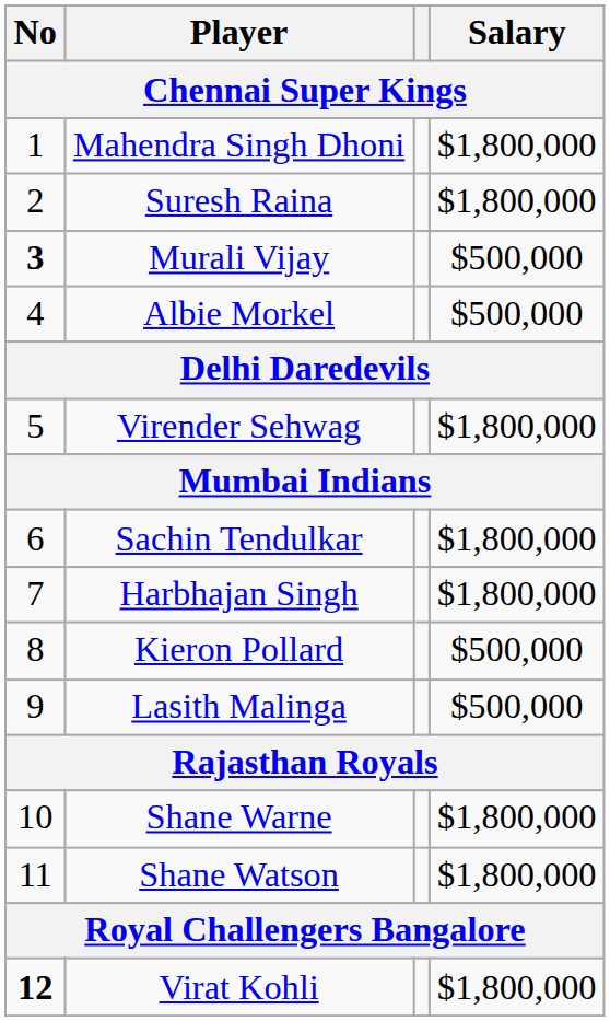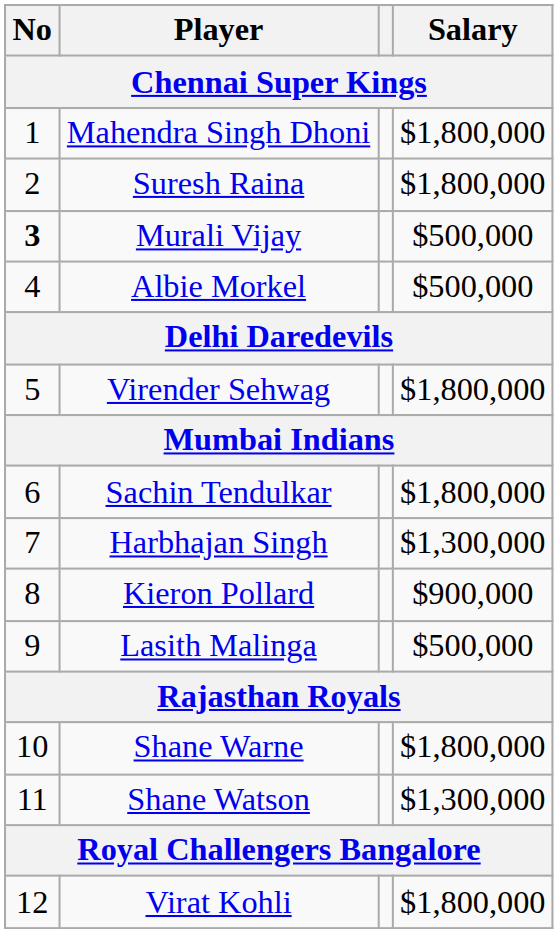 <table class="wikitable collapsible" style="text-align:center">
 <tr>
 <th>No</th>
 <th>Player</th>
 <th></th>
 <th>Salary</th>
 </tr>
 <tr>
 <th colspan="5"><a href='#'>Chennai Super Kings</a></th>
 </tr>
 <tr>
 <td>1</td>
 <td><a href='#'>Mahendra Singh Dhoni</a></td>
 <td></td>
 <td>$1,800,000</td>
 </tr>
 <tr>
 <td>2</td>
 <td><a href='#'>Suresh Raina</a></td>
 <td></td>
 <td>$1,800,000</td>
 </tr>
 <tr>
 <td><strong>3</strong></td>
 <td><a href='#'>Murali Vijay</a></td>
 <td></td>
 <td>$500,000</td>
 </tr>
 <tr>
 <td>4</td>
 <td><a href='#'>Albie Morkel</a></td>
 <td></td>
 <td>$500,000</td>
 </tr>
 <tr>
 <th colspan="5"><a href='#'>Delhi Daredevils</a></th>
 </tr>
 <tr>
 <td>5</td>
 <td><a href='#'>Virender Sehwag</a></td>
 <td></td>
 <td>$1,800,000</td>
 </tr>
 <tr>
 <th colspan="5"><a href='#'>Mumbai Indians</a></th>
 </tr>
 <tr>
 <td>6</td>
 <td><a href='#'>Sachin Tendulkar</a></td>
 <td></td>
 <td>$1,800,000</td>
 </tr>
 <tr>
 <td>7</td>
 <td><a href='#'>Harbhajan Singh</a></td>
 <td></td>
-<td>$1,800,000</td>
+<td>$1,300,000</td>
 </tr>
 <tr>
 <td>8</td>
 <td><a href='#'>Kieron Pollard</a></td>
 <td></td>
-<td>$500,000</td>
+<td>$900,000</td>
 </tr>
 <tr>
 <td>9</td>
 <td><a href='#'>Lasith Malinga</a></td>
 <td></td>
 <td>$500,000</td>
 </tr>
 <tr>
 <th colspan="5"><a href='#'>Rajasthan Royals</a></th>
 </tr>
 <tr>
 <td>10</td>
 <td><a href='#'>Shane Warne</a></td>
 <td></td>
 <td>$1,800,000</td>
 </tr>
 <tr>
 <td>11</td>
 <td><a href='#'>Shane Watson</a></td>
 <td></td>
-<td>$1,800,000</td>
+<td>$1,300,000</td>
 </tr>
 <tr>
 <th colspan="5"><a href='#'>Royal Challengers Bangalore</a></th>
 </tr>
 <tr>
-<td><strong>12</strong></td>
+<td>12</td>
 <td><a href='#'>Virat Kohli</a></td>
 <td></td>
 <td>$1,800,000</td>
 </tr>
 </table>
